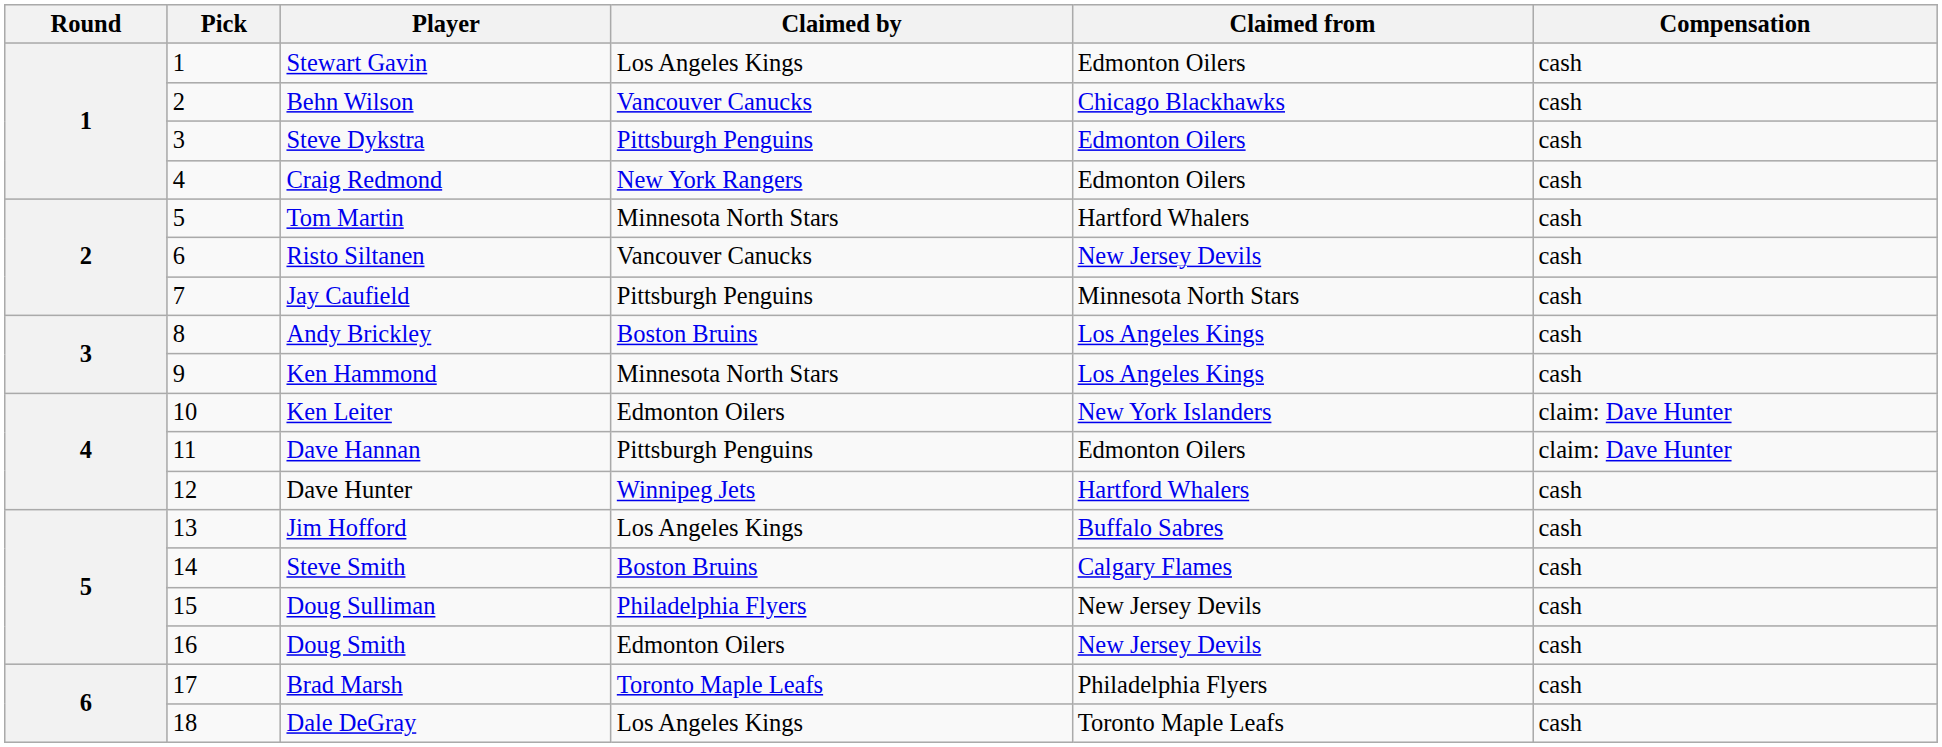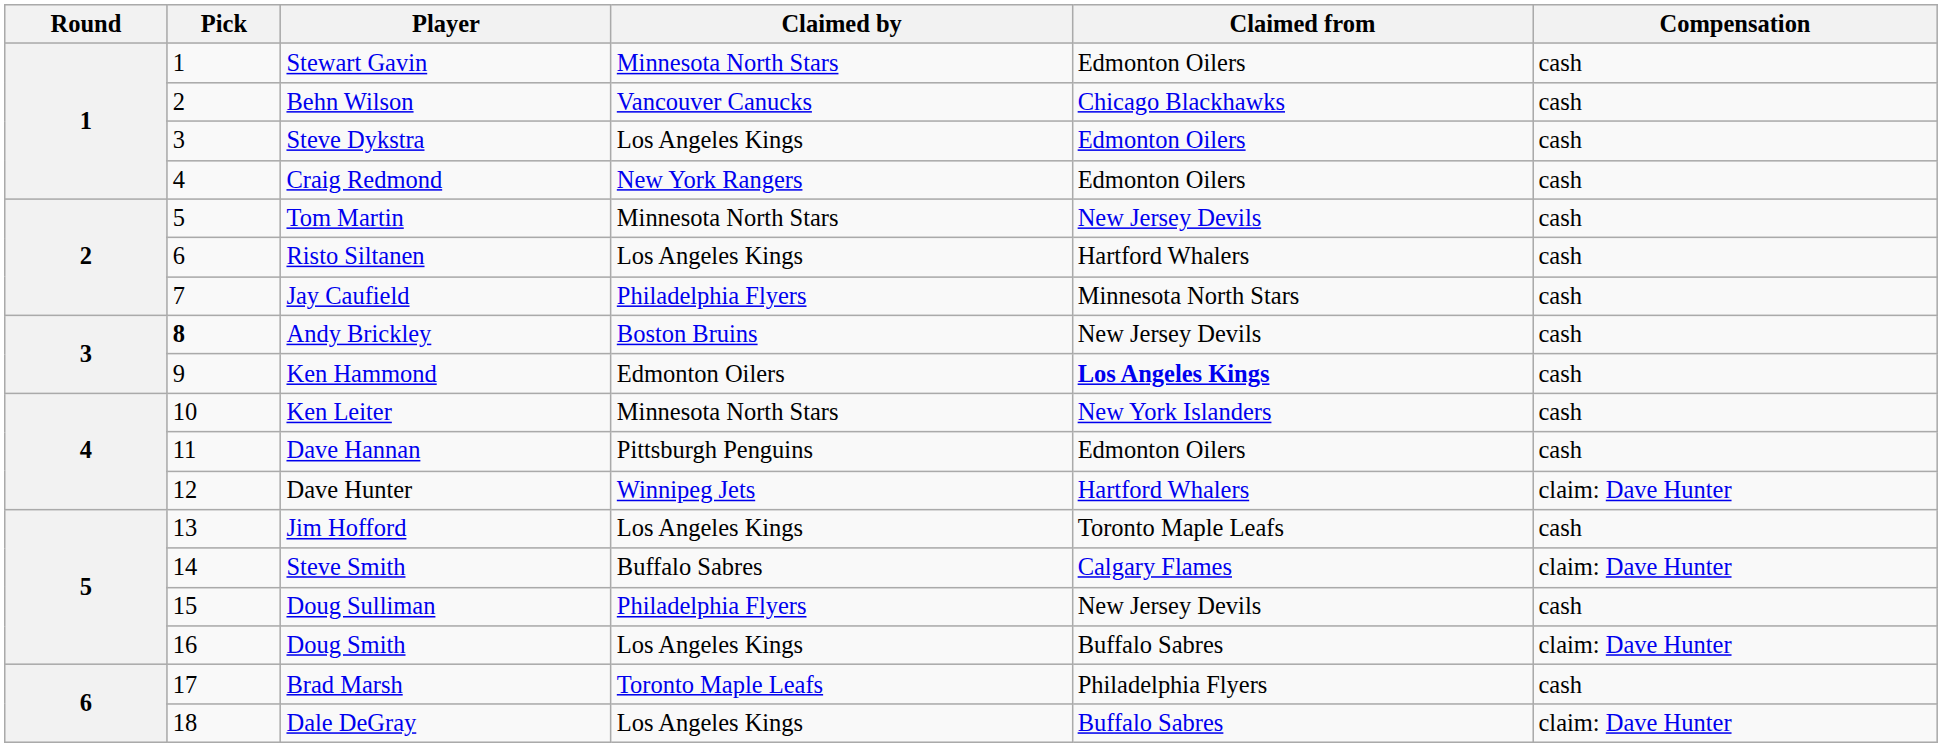 <table class="wikitable" style="width: 100%">
 <tr>
 <th scope="col">Round</th>
 <th scope="col">Pick</th>
 <th scope="col">Player</th>
 <th scope="col">Claimed by</th>
 <th scope="col">Claimed from</th>
 <th scope="col">Compensation</th>
 </tr>
 <tr>
 <th scope="row" rowspan="4">1</th>
 <td>1</td>
 <td><a href='#'>Stewart Gavin</a></td>
-<td>Los Angeles Kings</td>
+<td><a href='#'>Minnesota North Stars</a></td>
 <td>Edmonton Oilers</td>
 <td>cash</td>
 </tr>
 <tr>
 <td>2</td>
 <td><a href='#'>Behn Wilson</a></td>
 <td><a href='#'>Vancouver Canucks</a></td>
 <td><a href='#'>Chicago Blackhawks</a></td>
 <td>cash</td>
 </tr>
 <tr>
 <td>3</td>
 <td><a href='#'>Steve Dykstra</a></td>
-<td><a href='#'>Pittsburgh Penguins</a></td>
+<td>Los Angeles Kings</td>
 <td><a href='#'>Edmonton Oilers</a></td>
 <td>cash</td>
 </tr>
 <tr>
 <td>4</td>
 <td><a href='#'>Craig Redmond</a></td>
 <td><a href='#'>New York Rangers</a></td>
 <td>Edmonton Oilers</td>
 <td>cash</td>
 </tr>
 <tr>
 <th scope="row" rowspan="3">2</th>
 <td>5</td>
 <td><a href='#'>Tom Martin</a></td>
 <td>Minnesota North Stars</td>
-<td>Hartford Whalers</td>
+<td><a href='#'>New Jersey Devils</a></td>
 <td>cash</td>
 </tr>
 <tr>
 <td>6</td>
 <td><a href='#'>Risto Siltanen</a></td>
-<td>Vancouver Canucks</td>
-<td><a href='#'>New Jersey Devils</a></td>
+<td>Los Angeles Kings</td>
+<td>Hartford Whalers</td>
 <td>cash</td>
 </tr>
 <tr>
 <td>7</td>
 <td><a href='#'>Jay Caufield</a></td>
-<td>Pittsburgh Penguins</td>
+<td><a href='#'>Philadelphia Flyers</a></td>
 <td>Minnesota North Stars</td>
 <td>cash</td>
 </tr>
 <tr>
 <th scope="row" rowspan="2">3</th>
-<td>8</td>
+<td><strong>8</strong></td>
 <td><a href='#'>Andy Brickley</a></td>
 <td><a href='#'>Boston Bruins</a></td>
-<td><a href='#'>Los Angeles Kings</a></td>
+<td>New Jersey Devils</td>
 <td>cash</td>
 </tr>
 <tr>
 <td>9</td>
 <td><a href='#'>Ken Hammond</a></td>
-<td>Minnesota North Stars</td>
-<td><a href='#'>Los Angeles Kings</a></td>
+<td>Edmonton Oilers</td>
+<td><strong><a href='#'>Los Angeles Kings</a></strong></td>
 <td>cash</td>
 </tr>
 <tr>
 <th scope="row" rowspan="3">4</th>
 <td>10</td>
 <td><a href='#'>Ken Leiter</a></td>
-<td>Edmonton Oilers</td>
+<td>Minnesota North Stars</td>
 <td><a href='#'>New York Islanders</a></td>
-<td>claim: <a href='#'>Dave Hunter</a></td>
+<td>cash</td>
 </tr>
 <tr>
 <td>11</td>
 <td><a href='#'>Dave Hannan</a></td>
 <td>Pittsburgh Penguins</td>
 <td>Edmonton Oilers</td>
-<td>claim: <a href='#'>Dave Hunter</a></td>
+<td>cash</td>
 </tr>
 <tr>
 <td>12</td>
 <td>Dave Hunter</td>
 <td><a href='#'>Winnipeg Jets</a></td>
 <td><a href='#'>Hartford Whalers</a></td>
-<td>cash</td>
+<td>claim: <a href='#'>Dave Hunter</a></td>
 </tr>
 <tr>
 <th scope="row" rowspan="4">5</th>
 <td>13</td>
 <td><a href='#'>Jim Hofford</a></td>
 <td>Los Angeles Kings</td>
-<td><a href='#'>Buffalo Sabres</a></td>
+<td>Toronto Maple Leafs</td>
 <td>cash</td>
 </tr>
 <tr>
 <td>14</td>
 <td><a href='#'>Steve Smith</a></td>
-<td><a href='#'>Boston Bruins</a></td>
+<td>Buffalo Sabres</td>
 <td><a href='#'>Calgary Flames</a></td>
-<td>cash</td>
+<td>claim: <a href='#'>Dave Hunter</a></td>
 </tr>
 <tr>
 <td>15</td>
 <td><a href='#'>Doug Sulliman</a></td>
 <td><a href='#'>Philadelphia Flyers</a></td>
 <td>New Jersey Devils</td>
 <td>cash</td>
 </tr>
 <tr>
 <td>16</td>
 <td><a href='#'>Doug Smith</a></td>
-<td>Edmonton Oilers</td>
-<td><a href='#'>New Jersey Devils</a></td>
-<td>cash</td>
+<td>Los Angeles Kings</td>
+<td>Buffalo Sabres</td>
+<td>claim: <a href='#'>Dave Hunter</a></td>
 </tr>
 <tr>
 <th scope="row" rowspan="2">6</th>
 <td>17</td>
 <td><a href='#'>Brad Marsh</a></td>
 <td><a href='#'>Toronto Maple Leafs</a></td>
 <td>Philadelphia Flyers</td>
 <td>cash</td>
 </tr>
 <tr>
 <td>18</td>
 <td><a href='#'>Dale DeGray</a></td>
 <td>Los Angeles Kings</td>
-<td>Toronto Maple Leafs</td>
-<td>cash</td>
+<td><a href='#'>Buffalo Sabres</a></td>
+<td>claim: <a href='#'>Dave Hunter</a></td>
 </tr>
 </table>
